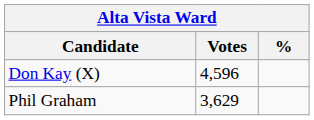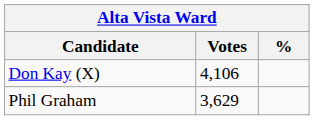 <table class="wikitable">
 <tr>
 <th colspan="3"><a href='#'>Alta Vista Ward</a></th>
 </tr>
 <tr>
 <th style="width: 170px">Candidate</th>
 <th style="width: 50px">Votes</th>
 <th style="width: 40px">%</th>
 </tr>
 <tr>
 <td><a href='#'>Don Kay</a> (X)</td>
-<td>4,596</td>
+<td>4,106</td>
 <td></td>
 </tr>
 <tr>
 <td>Phil Graham</td>
 <td>3,629</td>
 <td></td>
 </tr>
 </table>
